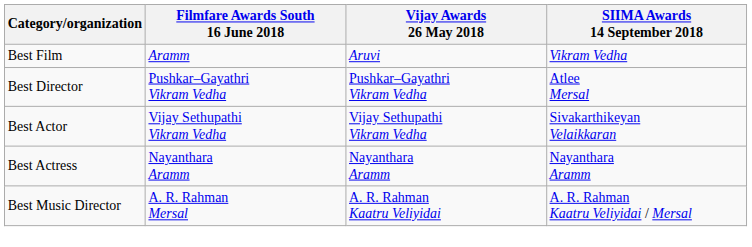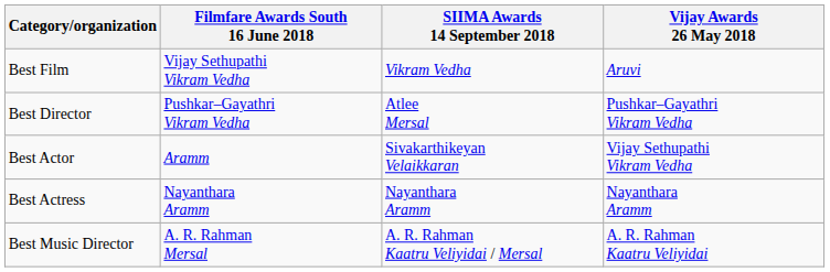 <table class="wikitable" style="font-size: 90%;">
 <tr>
 <th rowspan="1" style="width:20px;">Category/organization</th>
 <th rowspan="1" style="width:200px;"><a href='#'>Filmfare Awards South</a><br>16 June 2018</th>
+<th rowspan="1" style="width:200px;"><a href='#'>SIIMA Awards</a><br>14 September 2018</th>
 <th rowspan="1" style="width:200px;"><a href='#'>Vijay Awards</a><br>26 May 2018</th>
-<th rowspan="1" style="width:200px;"><a href='#'>SIIMA Awards</a><br>14 September 2018</th>
 </tr>
 <tr>
 <td>Best Film</td>
-<td><em><a href='#'>Aramm</a></em></td>
+<td><a href='#'>Vijay Sethupathi</a><br><em><a href='#'>Vikram Vedha</a></em></td>
+<td><em><a href='#'>Vikram Vedha</a></em></td>
 <td><em><a href='#'>Aruvi</a></em></td>
-<td><em><a href='#'>Vikram Vedha</a></em></td>
 </tr>
 <tr>
 <td>Best Director</td>
 <td><a href='#'>Pushkar–Gayathri</a><br><em><a href='#'>Vikram Vedha</a></em></td>
+<td><a href='#'>Atlee</a><br><em><a href='#'>Mersal</a></em></td>
 <td><a href='#'>Pushkar–Gayathri</a><br><em><a href='#'>Vikram Vedha</a></em></td>
-<td><a href='#'>Atlee</a><br><em><a href='#'>Mersal</a></em></td>
 </tr>
 <tr>
 <td>Best Actor</td>
+<td><em><a href='#'>Aramm</a></em></td>
+<td><a href='#'>Sivakarthikeyan</a><br><em><a href='#'>Velaikkaran</a></em></td>
 <td><a href='#'>Vijay Sethupathi</a><br><em><a href='#'>Vikram Vedha</a></em></td>
-<td><a href='#'>Vijay Sethupathi</a><br><em><a href='#'>Vikram Vedha</a></em></td>
-<td><a href='#'>Sivakarthikeyan</a><br><em><a href='#'>Velaikkaran</a></em></td>
 </tr>
 <tr>
 <td>Best Actress</td>
 <td><a href='#'>Nayanthara</a><br><em><a href='#'>Aramm</a></em></td>
 <td><a href='#'>Nayanthara</a><br><em><a href='#'>Aramm</a></em></td>
 <td><a href='#'>Nayanthara</a><br><em><a href='#'>Aramm</a></em></td>
 </tr>
 <tr>
 <td>Best Music Director</td>
 <td><a href='#'>A. R. Rahman</a><br><em><a href='#'>Mersal</a></em></td>
+<td><a href='#'>A. R. Rahman</a><br><em><a href='#'>Kaatru Veliyidai</a></em> / <em><a href='#'>Mersal</a></em></td>
 <td><a href='#'>A. R. Rahman</a><br><em><a href='#'>Kaatru Veliyidai</a></em></td>
-<td><a href='#'>A. R. Rahman</a><br><em><a href='#'>Kaatru Veliyidai</a></em> / <em><a href='#'>Mersal</a></em></td>
 </tr>
 </table>
